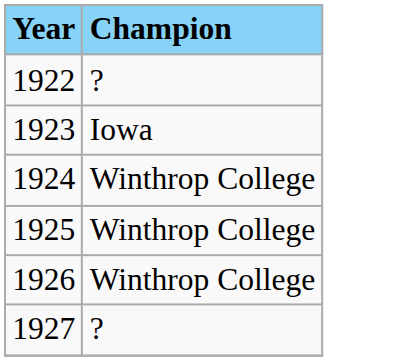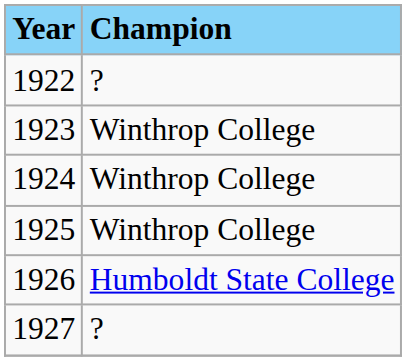 <table class="wikitable">
 <tr ! style="background-color: #87D3F8;">
 <td><strong>Year</strong></td>
 <td><strong>Champion</strong></td>
 </tr>
 <tr --->
 <td>1922</td>
 <td>?</td>
 </tr>
 <tr --->
 <td>1923</td>
-<td>Iowa</td>
+<td>Winthrop College</td>
 </tr>
 <tr --->
 <td>1924</td>
 <td>Winthrop College</td>
 </tr>
 <tr --->
 <td>1925</td>
 <td>Winthrop College</td>
 </tr>
 <tr --->
 <td>1926</td>
-<td>Winthrop College</td>
+<td><a href='#'>Humboldt State College</a></td>
 </tr>
 <tr --->
 <td>1927</td>
 <td>?</td>
 </tr>
 <tr --->
 </tr>
 </table>
